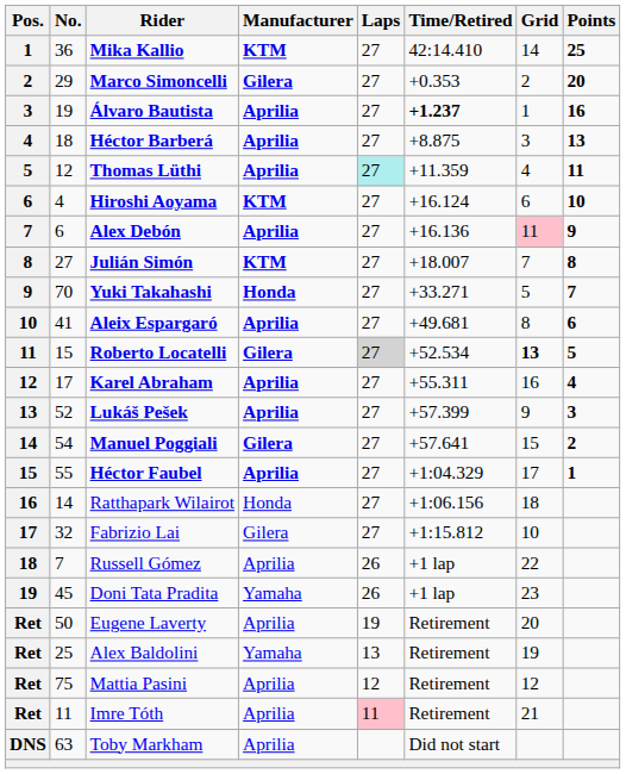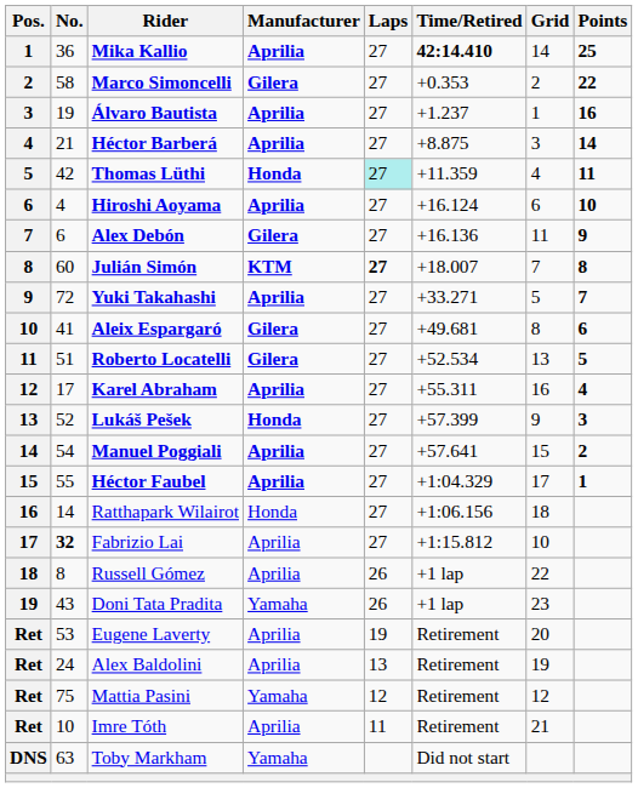 <table class="wikitable" style="font-size: 95%;">
 <tr>
 <th>Pos.</th>
 <th>No.</th>
 <th>Rider</th>
 <th>Manufacturer</th>
 <th>Laps</th>
 <th>Time/Retired</th>
 <th>Grid</th>
 <th>Points</th>
 </tr>
 <tr>
 <th>1</th>
 <td>36</td>
 <td> <strong><a href='#'>Mika Kallio</a></strong></td>
-<td><strong><a href='#'>KTM</a></strong></td>
+<td><strong><a href='#'>Aprilia</a></strong></td>
 <td>27</td>
-<td>42:14.410</td>
+<td><strong>42:14.410</strong></td>
 <td>14</td>
 <td><strong>25</strong></td>
 </tr>
 <tr>
 <th>2</th>
-<td>29</td>
+<td>58</td>
 <td> <strong><a href='#'>Marco Simoncelli</a></strong></td>
 <td><strong><a href='#'>Gilera</a></strong></td>
 <td>27</td>
 <td>+0.353</td>
 <td>2</td>
-<td><strong>20</strong></td>
+<td><strong>22</strong></td>
 </tr>
 <tr>
 <th>3</th>
 <td>19</td>
 <td> <strong><a href='#'>Álvaro Bautista</a></strong></td>
 <td><strong><a href='#'>Aprilia</a></strong></td>
 <td>27</td>
-<td><strong>+1.237</strong></td>
+<td>+1.237</td>
 <td>1</td>
 <td><strong>16</strong></td>
 </tr>
 <tr>
 <th>4</th>
-<td>18</td>
+<td>21</td>
 <td> <strong><a href='#'>Héctor Barberá</a></strong></td>
 <td><strong><a href='#'>Aprilia</a></strong></td>
 <td>27</td>
 <td>+8.875</td>
 <td>3</td>
-<td><strong>13</strong></td>
+<td><strong>14</strong></td>
 </tr>
 <tr>
 <th>5</th>
-<td>12</td>
+<td>42</td>
 <td> <strong><a href='#'>Thomas Lüthi</a></strong></td>
-<td><strong><a href='#'>Aprilia</a></strong></td>
+<td><strong><a href='#'>Honda</a></strong></td>
 <td style="background: paleturquoise;">27</td>
 <td>+11.359</td>
 <td>4</td>
 <td><strong>11</strong></td>
 </tr>
 <tr>
 <th>6</th>
 <td>4</td>
 <td> <strong><a href='#'>Hiroshi Aoyama</a></strong></td>
-<td><strong><a href='#'>KTM</a></strong></td>
+<td><strong><a href='#'>Aprilia</a></strong></td>
 <td>27</td>
 <td>+16.124</td>
 <td>6</td>
 <td><strong>10</strong></td>
 </tr>
 <tr>
 <th>7</th>
 <td>6</td>
 <td> <strong><a href='#'>Alex Debón</a></strong></td>
-<td><strong><a href='#'>Aprilia</a></strong></td>
+<td><strong><a href='#'>Gilera</a></strong></td>
 <td>27</td>
 <td>+16.136</td>
-<td style="background: pink;">11</td>
+<td>11</td>
 <td><strong>9</strong></td>
 </tr>
 <tr>
 <th>8</th>
-<td>27</td>
+<td>60</td>
 <td> <strong><a href='#'>Julián Simón</a></strong></td>
 <td><strong><a href='#'>KTM</a></strong></td>
-<td>27</td>
+<td><strong>27</strong></td>
 <td>+18.007</td>
 <td>7</td>
 <td><strong>8</strong></td>
 </tr>
 <tr>
 <th>9</th>
-<td>70</td>
+<td>72</td>
 <td> <strong><a href='#'>Yuki Takahashi</a></strong></td>
-<td><strong><a href='#'>Honda</a></strong></td>
+<td><strong><a href='#'>Aprilia</a></strong></td>
 <td>27</td>
 <td>+33.271</td>
 <td>5</td>
 <td><strong>7</strong></td>
 </tr>
 <tr>
 <th>10</th>
 <td>41</td>
 <td> <strong><a href='#'>Aleix Espargaró</a></strong></td>
-<td><strong><a href='#'>Aprilia</a></strong></td>
+<td><strong><a href='#'>Gilera</a></strong></td>
 <td>27</td>
 <td>+49.681</td>
 <td>8</td>
 <td><strong>6</strong></td>
 </tr>
 <tr>
 <th>11</th>
-<td>15</td>
+<td>51</td>
 <td> <strong><a href='#'>Roberto Locatelli</a></strong></td>
 <td><strong><a href='#'>Gilera</a></strong></td>
-<td style="background: lightgrey;">27</td>
+<td>27</td>
 <td>+52.534</td>
-<td><strong>13</strong></td>
+<td>13</td>
 <td><strong>5</strong></td>
 </tr>
 <tr>
 <th>12</th>
 <td>17</td>
 <td> <strong><a href='#'>Karel Abraham</a></strong></td>
 <td><strong><a href='#'>Aprilia</a></strong></td>
 <td>27</td>
 <td>+55.311</td>
 <td>16</td>
 <td><strong>4</strong></td>
 </tr>
 <tr>
 <th>13</th>
 <td>52</td>
 <td> <strong><a href='#'>Lukáš Pešek</a></strong></td>
-<td><strong><a href='#'>Aprilia</a></strong></td>
+<td><strong><a href='#'>Honda</a></strong></td>
 <td>27</td>
 <td>+57.399</td>
 <td>9</td>
 <td><strong>3</strong></td>
 </tr>
 <tr>
 <th>14</th>
 <td>54</td>
 <td> <strong><a href='#'>Manuel Poggiali</a></strong></td>
-<td><strong><a href='#'>Gilera</a></strong></td>
+<td><strong><a href='#'>Aprilia</a></strong></td>
 <td>27</td>
 <td>+57.641</td>
 <td>15</td>
 <td><strong>2</strong></td>
 </tr>
 <tr>
 <th>15</th>
 <td>55</td>
 <td> <strong><a href='#'>Héctor Faubel</a></strong></td>
 <td><strong><a href='#'>Aprilia</a></strong></td>
 <td>27</td>
 <td>+1:04.329</td>
 <td>17</td>
 <td><strong>1</strong></td>
 </tr>
 <tr>
 <th>16</th>
 <td>14</td>
 <td> <a href='#'>Ratthapark Wilairot</a></td>
 <td><a href='#'>Honda</a></td>
 <td>27</td>
 <td>+1:06.156</td>
 <td>18</td>
 <td></td>
 </tr>
 <tr>
 <th>17</th>
-<td>32</td>
+<td><strong>32</strong></td>
 <td> <a href='#'>Fabrizio Lai</a></td>
-<td><a href='#'>Gilera</a></td>
+<td><a href='#'>Aprilia</a></td>
 <td>27</td>
 <td>+1:15.812</td>
 <td>10</td>
 <td></td>
 </tr>
 <tr>
 <th>18</th>
-<td>7</td>
+<td>8</td>
 <td> <a href='#'>Russell Gómez</a></td>
 <td><a href='#'>Aprilia</a></td>
 <td>26</td>
 <td>+1 lap</td>
 <td>22</td>
 <td></td>
 </tr>
 <tr>
 <th>19</th>
-<td>45</td>
+<td>43</td>
 <td> <a href='#'>Doni Tata Pradita</a></td>
 <td><a href='#'>Yamaha</a></td>
 <td>26</td>
 <td>+1 lap</td>
 <td>23</td>
 <td></td>
 </tr>
 <tr>
 <th>Ret</th>
-<td>50</td>
+<td>53</td>
 <td> <a href='#'>Eugene Laverty</a></td>
 <td><a href='#'>Aprilia</a></td>
 <td>19</td>
 <td>Retirement</td>
 <td>20</td>
 <td></td>
 </tr>
 <tr>
 <th>Ret</th>
-<td>25</td>
+<td>24</td>
 <td> <a href='#'>Alex Baldolini</a></td>
-<td><a href='#'>Yamaha</a></td>
+<td><a href='#'>Aprilia</a></td>
 <td>13</td>
 <td>Retirement</td>
 <td>19</td>
 <td></td>
 </tr>
 <tr>
 <th>Ret</th>
 <td>75</td>
 <td> <a href='#'>Mattia Pasini</a></td>
-<td><a href='#'>Aprilia</a></td>
+<td><a href='#'>Yamaha</a></td>
 <td>12</td>
 <td>Retirement</td>
 <td>12</td>
 <td></td>
 </tr>
 <tr>
 <th>Ret</th>
-<td>11</td>
+<td>10</td>
 <td> <a href='#'>Imre Tóth</a></td>
 <td><a href='#'>Aprilia</a></td>
-<td style="background: pink;">11</td>
+<td>11</td>
 <td>Retirement</td>
 <td>21</td>
 <td></td>
 </tr>
 <tr>
 <th>DNS</th>
 <td>63</td>
 <td> <a href='#'>Toby Markham</a></td>
-<td><a href='#'>Aprilia</a></td>
+<td><a href='#'>Yamaha</a></td>
 <td></td>
 <td>Did not start</td>
 <td></td>
 <td></td>
 </tr>
 <tr>
 <th colspan=8></th>
 </tr>
 </table>
